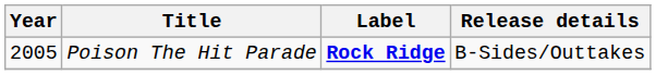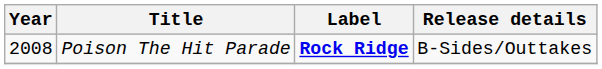 <table class="wikitable">
 <tr>
 <th>Year</th>
 <th>Title</th>
 <th>Label</th>
 <th>Release details</th>
 </tr>
 <tr>
-<td>2005</td>
+<td>2008</td>
 <td><em>Poison The Hit Parade</em></td>
 <td><strong><a href='#'>Rock Ridge</a></strong></td>
 <td>B-Sides/Outtakes</td>
 </tr>
 <tr>
 </tr>
 </table>
